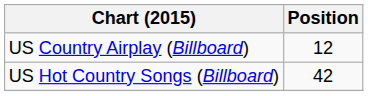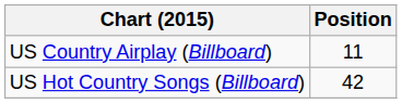 <table class="wikitable sortable">
 <tr>
 <th scope="col">Chart (2015)</th>
 <th scope="col">Position</th>
 </tr>
 <tr>
 <td>US <a href='#'>Country Airplay</a> (<em><a href='#'>Billboard</a></em>)</td>
-<td align="center">12</td>
+<td align="center">11</td>
 </tr>
 <tr>
 <td>US <a href='#'>Hot Country Songs</a> (<em><a href='#'>Billboard</a></em>)</td>
 <td align="center">42</td>
 </tr>
 <tr>
 </tr>
 </table>
